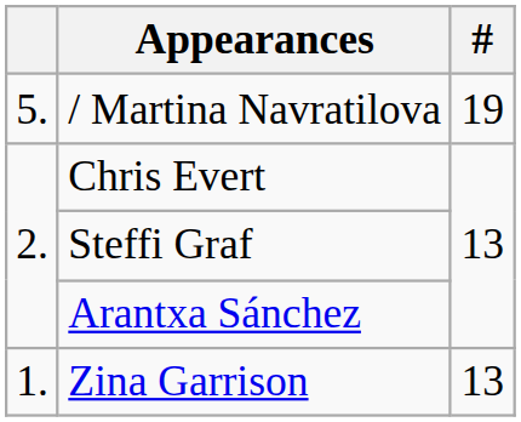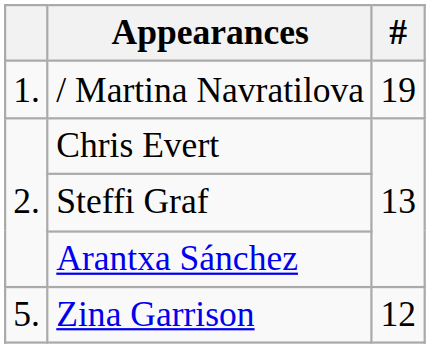 <table class="wikitable">
 <tr>
 <th></th>
 <th>Appearances</th>
 <th>#</th>
 </tr>
 <tr>
-<td>5.</td>
+<td>1.</td>
 <td>/ Martina Navratilova</td>
 <td>19</td>
 </tr>
 <tr>
 <td rowspan=3>2.</td>
 <td> Chris Evert</td>
 <td rowspan=3>13</td>
 </tr>
 <tr>
 <td> Steffi Graf</td>
 </tr>
 <tr>
 <td> <a href='#'>Arantxa Sánchez</a></td>
 </tr>
 <tr>
-<td>1.</td>
+<td>5.</td>
 <td> <a href='#'>Zina Garrison</a></td>
-<td>13</td>
+<td>12</td>
 </tr>
 </table>
